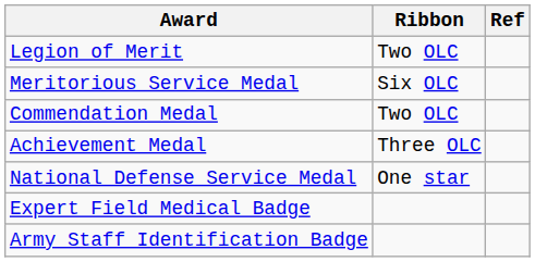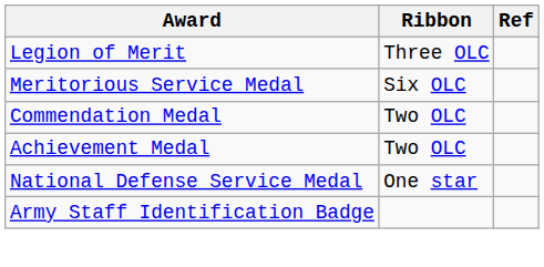 <table class="wikitable">
 <tr>
 <th scope="row">Award</th>
 <th>Ribbon</th>
 <th>Ref</th>
 </tr>
 <tr>
 <td><a href='#'>Legion of Merit</a></td>
-<td>Two <a href='#'>OLC</a></td>
+<td>Three <a href='#'>OLC</a></td>
 <td></td>
 </tr>
 <tr>
 <td><a href='#'>Meritorious Service Medal</a></td>
 <td>Six <a href='#'>OLC</a></td>
 <td></td>
 </tr>
 <tr>
 <td><a href='#'>Commendation Medal</a></td>
 <td>Two <a href='#'>OLC</a></td>
 <td></td>
 </tr>
 <tr>
 <td><a href='#'>Achievement Medal</a></td>
-<td>Three <a href='#'>OLC</a></td>
+<td>Two <a href='#'>OLC</a></td>
 <td></td>
 </tr>
 <tr>
 <td><a href='#'>National Defense Service Medal</a></td>
 <td>One <a href='#'>star</a></td>
 <td></td>
 </tr>
 <tr>
-<td><a href='#'>Expert Field Medical Badge</a></td>
-<td></td>
-<td></td>
-</tr>
-<tr>
 <td><a href='#'>Army Staff Identification Badge</a></td>
 <td></td>
 <td></td>
 </tr>
 </table>
